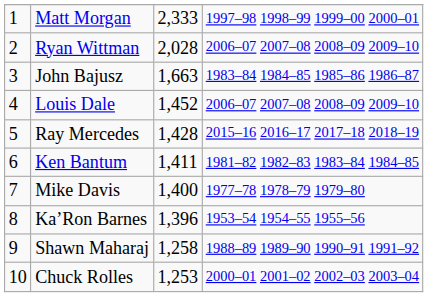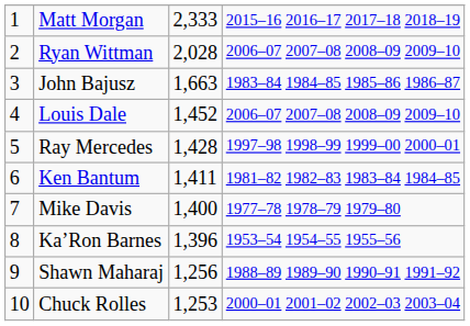 <table class="wikitable">
 <tr>
 </tr>
 <tr>
 <td>1</td>
 <td><a href='#'>Matt Morgan</a></td>
 <td>2,333</td>
-<td style="font-size:80%;"><a href='#'>1997–98</a> <a href='#'>1998–99</a> <a href='#'>1999–00</a> <a href='#'>2000–01</a></td>
+<td style="font-size:80%;"><a href='#'>2015–16</a> <a href='#'>2016–17</a> <a href='#'>2017–18</a> <a href='#'>2018–19</a></td>
 </tr>
 <tr>
 <td>2</td>
 <td><a href='#'>Ryan Wittman</a></td>
 <td>2,028</td>
 <td style="font-size:80%;"><a href='#'>2006–07</a> <a href='#'>2007–08</a> <a href='#'>2008–09</a> <a href='#'>2009–10</a></td>
 </tr>
 <tr>
 <td>3</td>
 <td>John Bajusz</td>
 <td>1,663</td>
 <td style="font-size:80%;"><a href='#'>1983–84</a> <a href='#'>1984–85</a> <a href='#'>1985–86</a> <a href='#'>1986–87</a></td>
 </tr>
 <tr>
 <td>4</td>
 <td><a href='#'>Louis Dale</a></td>
 <td>1,452</td>
 <td style="font-size:80%;"><a href='#'>2006–07</a> <a href='#'>2007–08</a> <a href='#'>2008–09</a> <a href='#'>2009–10</a></td>
 </tr>
 <tr>
 <td>5</td>
 <td>Ray Mercedes</td>
 <td>1,428</td>
-<td style="font-size:80%;"><a href='#'>2015–16</a> <a href='#'>2016–17</a> <a href='#'>2017–18</a> <a href='#'>2018–19</a></td>
+<td style="font-size:80%;"><a href='#'>1997–98</a> <a href='#'>1998–99</a> <a href='#'>1999–00</a> <a href='#'>2000–01</a></td>
 </tr>
 <tr>
 <td>6</td>
 <td><a href='#'>Ken Bantum</a></td>
 <td>1,411</td>
 <td style="font-size:80%;"><a href='#'>1981–82</a> <a href='#'>1982–83</a> <a href='#'>1983–84</a> <a href='#'>1984–85</a></td>
 </tr>
 <tr>
 <td>7</td>
 <td>Mike Davis</td>
 <td>1,400</td>
 <td style="font-size:80%;"><a href='#'>1977–78</a> <a href='#'>1978–79</a> <a href='#'>1979–80</a></td>
 </tr>
 <tr>
 <td>8</td>
 <td>Ka’Ron Barnes</td>
 <td>1,396</td>
 <td style="font-size:80%;"><a href='#'>1953–54</a> <a href='#'>1954–55</a> <a href='#'>1955–56</a></td>
 </tr>
 <tr>
 <td>9</td>
 <td>Shawn Maharaj</td>
-<td>1,258</td>
+<td>1,256</td>
 <td style="font-size:80%;"><a href='#'>1988–89</a> <a href='#'>1989–90</a> <a href='#'>1990–91</a> <a href='#'>1991–92</a></td>
 </tr>
 <tr>
 <td>10</td>
 <td>Chuck Rolles</td>
 <td>1,253</td>
 <td style="font-size:80%;"><a href='#'>2000–01</a> <a href='#'>2001–02</a> <a href='#'>2002–03</a> <a href='#'>2003–04</a></td>
 </tr>
 </table>
